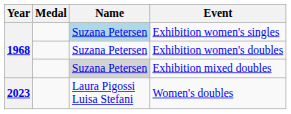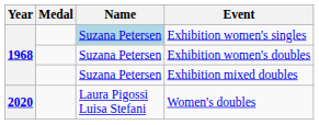 <table class="wikitable sortable">
 <tr>
 <th>Year</th>
 <th>Medal</th>
 <th>Name</th>
 <th>Event</th>
 </tr>
 <tr>
 <th rowspan=3><a href='#'> 1968</a></th>
 <td></td>
 <td style="background: lightblue;"><a href='#'>Suzana Petersen</a></td>
 <td><a href='#'>Exhibition women's singles</a></td>
 </tr>
 <tr>
 <td></td>
 <td><a href='#'>Suzana Petersen</a></td>
 <td><a href='#'>Exhibition women's doubles</a></td>
 </tr>
 <tr>
 <td></td>
-<td style="background: lightgrey;"><a href='#'>Suzana Petersen</a></td>
+<td><a href='#'>Suzana Petersen</a></td>
 <td><a href='#'> Exhibition mixed doubles</a></td>
 </tr>
 <tr>
-<th><a href='#'>2023</a></th>
+<th><a href='#'>2020</a></th>
 <td></td>
 <td><a href='#'>Laura Pigossi</a><br><a href='#'>Luisa Stefani</a></td>
 <td><a href='#'> Women's doubles</a></td>
 </tr>
 </table>
